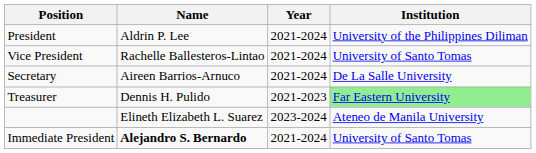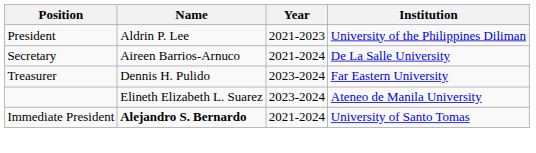 <table class=wikitable>
 <tr>
 <th>Position</th>
 <th>Name</th>
 <th>Year</th>
 <th>Institution</th>
 </tr>
 <tr>
 <td>President</td>
 <td>Aldrin P. Lee</td>
-<td>2021-2024</td>
+<td>2021-2023</td>
 <td><a href='#'>University of the Philippines Diliman</a></td>
-</tr>
-<tr>
-<td>Vice President</td>
-<td>Rachelle Ballesteros-Lintao</td>
-<td>2021-2024</td>
-<td><a href='#'>University of Santo Tomas</a></td>
 </tr>
 <tr>
 <td>Secretary</td>
 <td>Aireen Barrios-Arnuco</td>
 <td>2021-2024</td>
 <td><a href='#'>De La Salle University</a></td>
 </tr>
 <tr>
 <td>Treasurer</td>
 <td>Dennis H. Pulido</td>
-<td>2021-2023</td>
-<td style="background: lightgreen;"><a href='#'>Far Eastern University</a></td>
+<td>2023-2024</td>
+<td><a href='#'>Far Eastern University</a></td>
 </tr>
 <tr>
 <td></td>
 <td>Elineth Elizabeth L. Suarez</td>
 <td>2023-2024</td>
 <td><a href='#'>Ateneo de Manila University</a></td>
 </tr>
 <tr>
 <td>Immediate President</td>
 <td><strong>Alejandro S. Bernardo</strong></td>
 <td>2021-2024</td>
 <td><a href='#'>University of Santo Tomas</a></td>
 </tr>
 </table>
